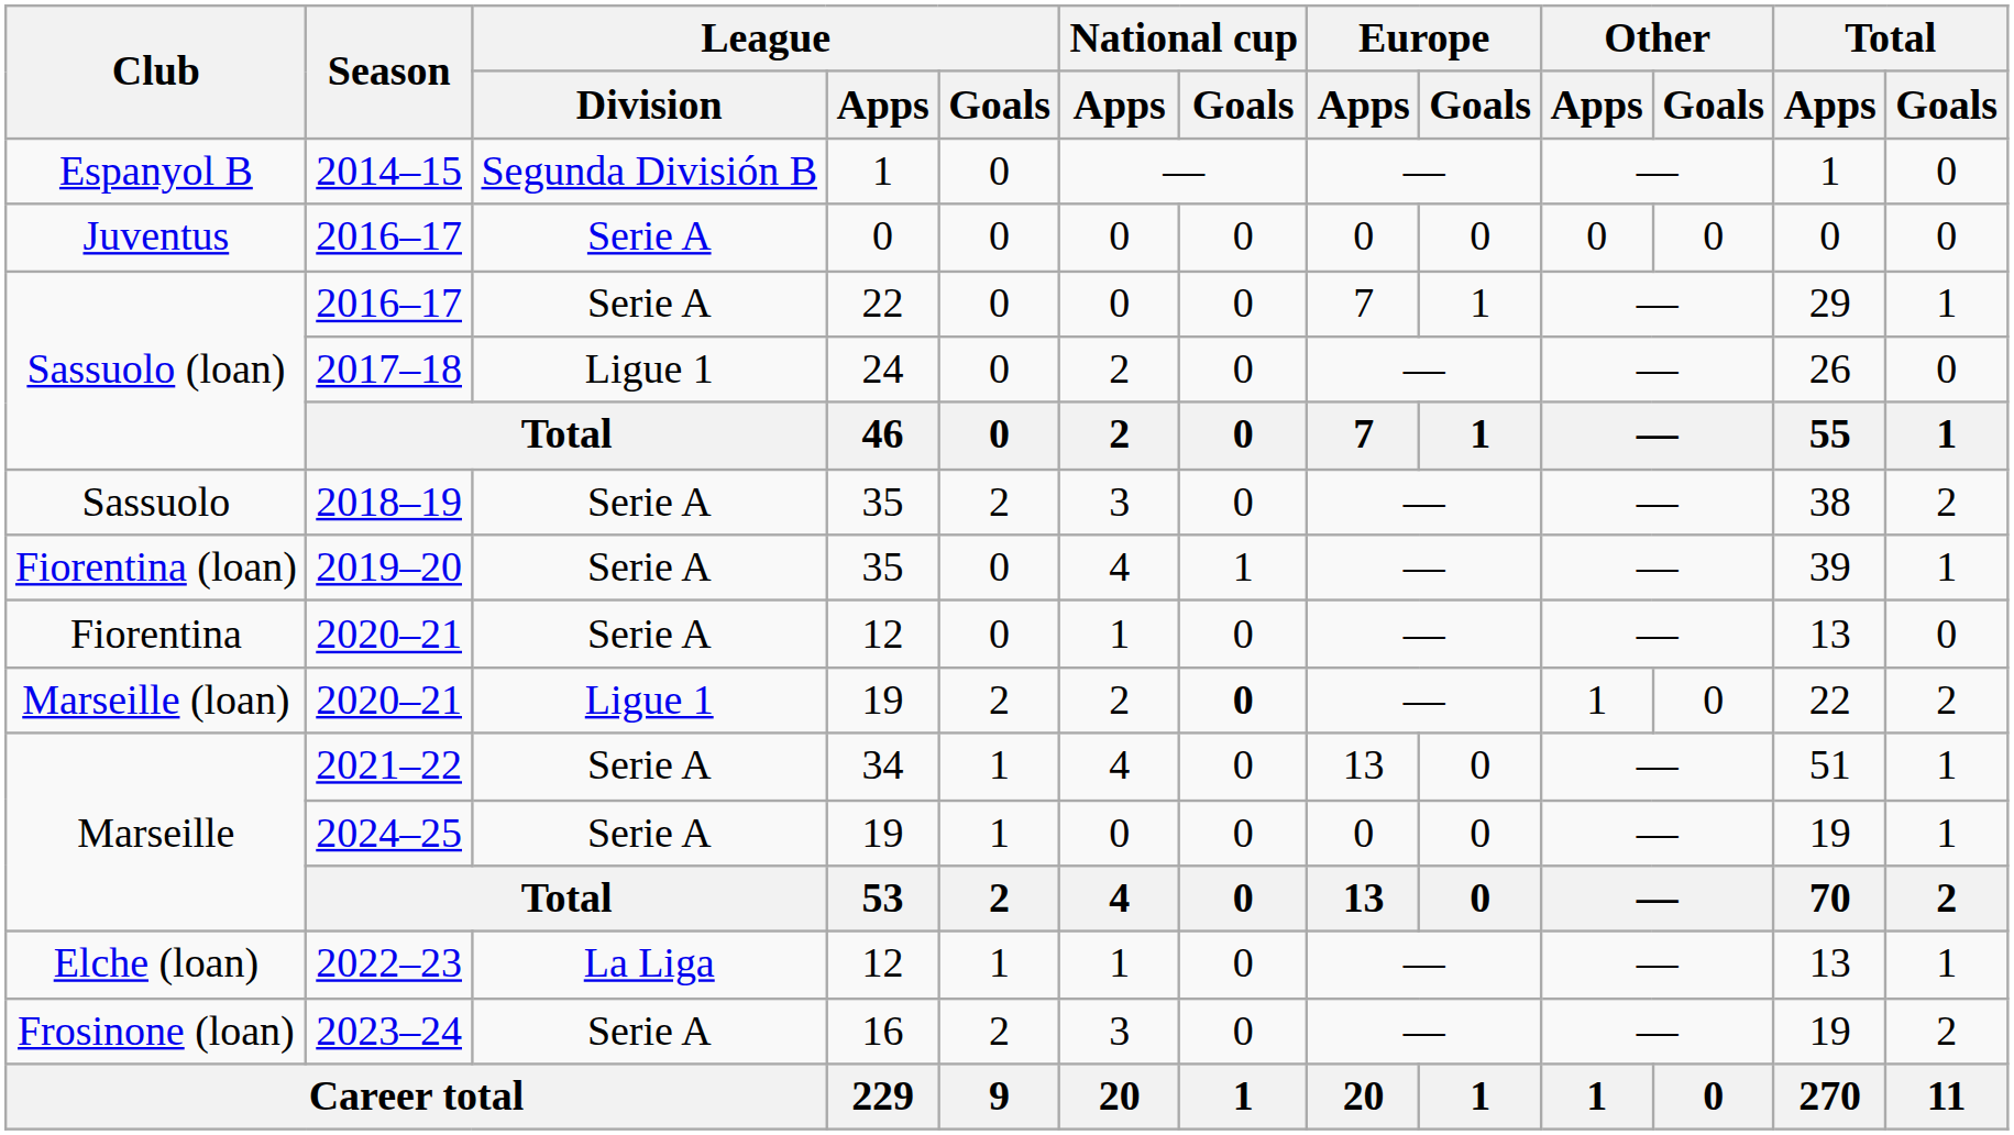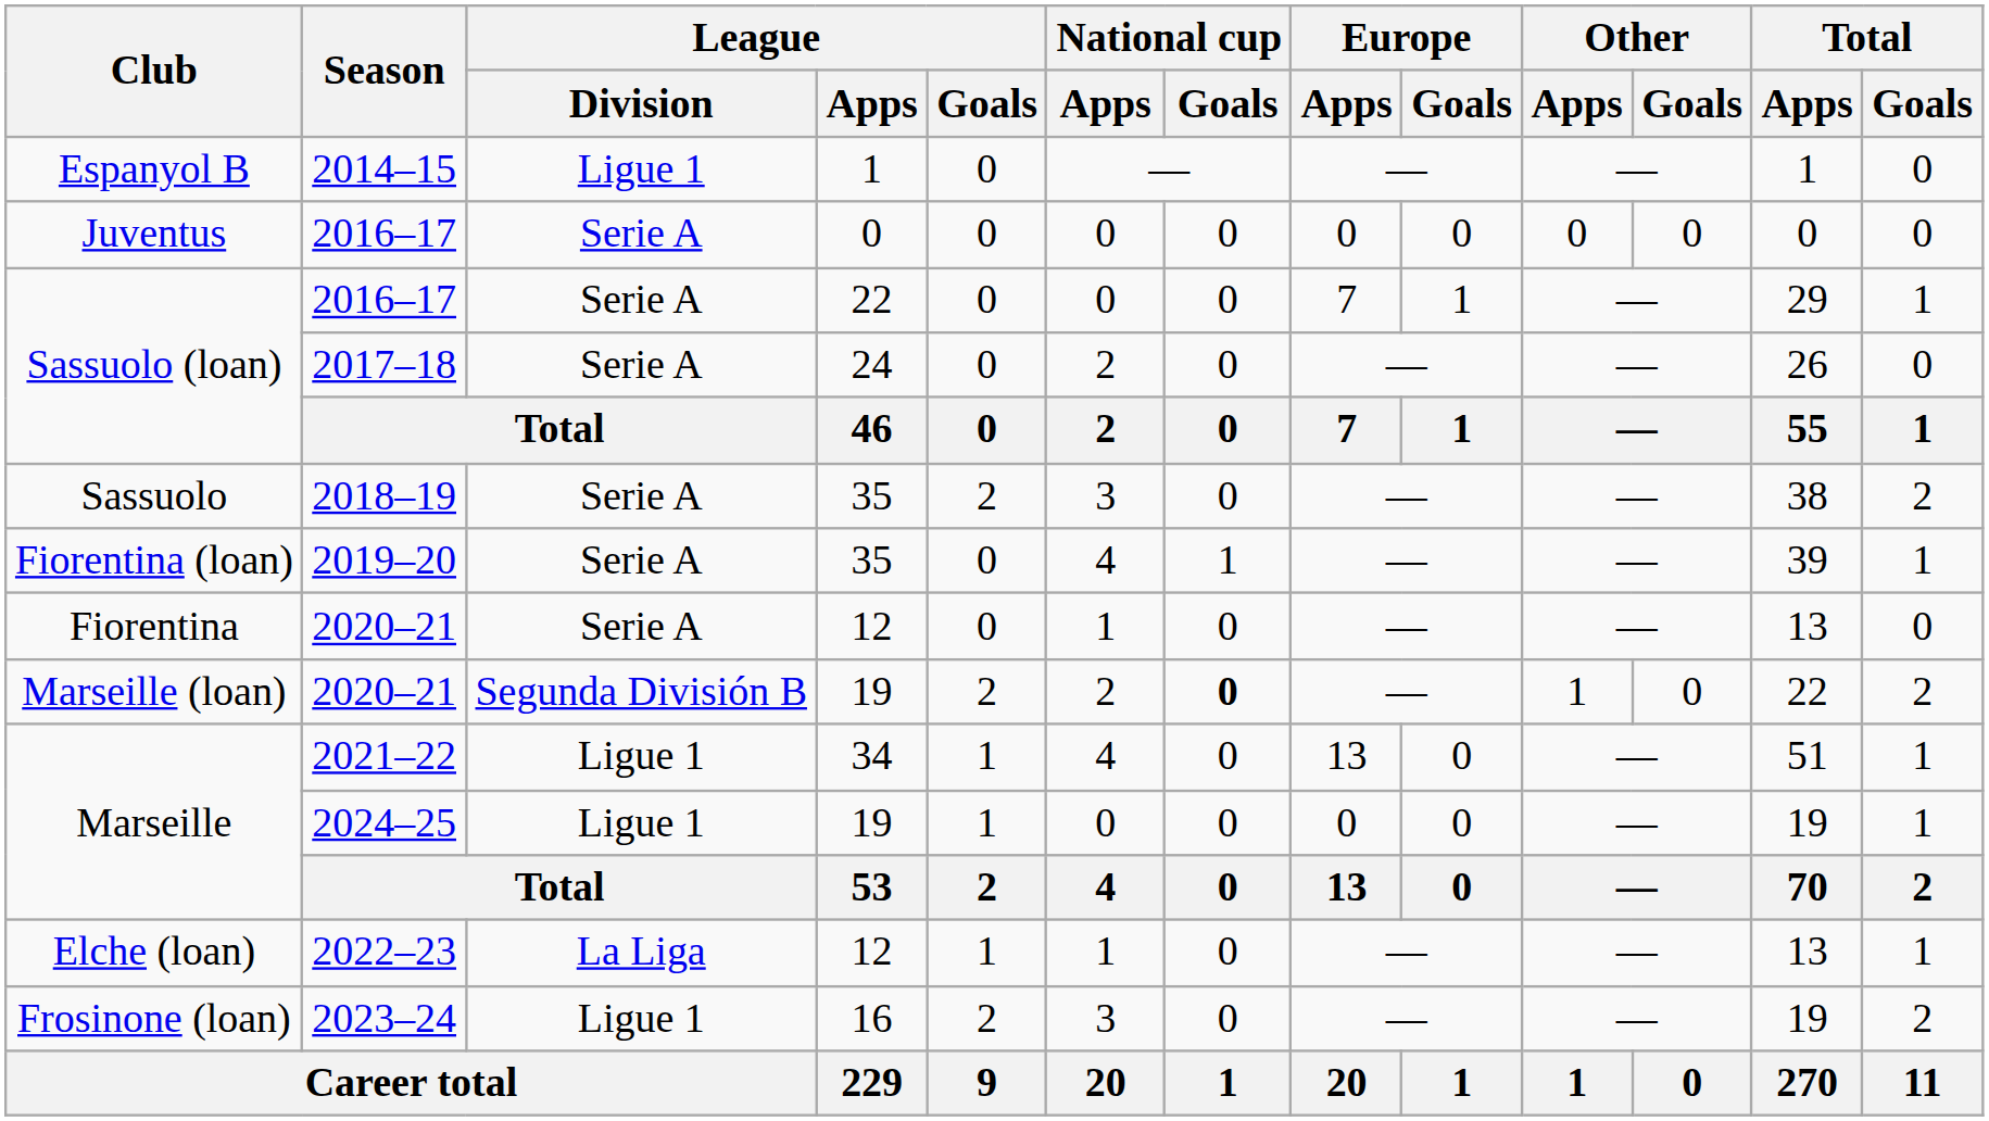 <table class="wikitable" style="text-align: center">
 <tr>
 <th rowspan="2">Club</th>
 <th rowspan="2">Season</th>
 <th colspan="3">League</th>
 <th colspan="2">National cup</th>
 <th colspan="2">Europe</th>
 <th colspan="2">Other</th>
 <th colspan="2">Total</th>
 </tr>
 <tr>
 <th>Division</th>
 <th>Apps</th>
 <th>Goals</th>
 <th>Apps</th>
 <th>Goals</th>
 <th>Apps</th>
 <th>Goals</th>
 <th>Apps</th>
 <th>Goals</th>
 <th>Apps</th>
 <th>Goals</th>
 </tr>
 <tr>
 <td><a href='#'>Espanyol B</a></td>
 <td><a href='#'>2014–15</a></td>
-<td><a href='#'>Segunda División B</a></td>
+<td><a href='#'>Ligue 1</a></td>
 <td>1</td>
 <td>0</td>
 <td colspan="2">—</td>
 <td colspan="2">—</td>
 <td colspan="2">—</td>
 <td>1</td>
 <td>0</td>
 </tr>
 <tr>
 <td><a href='#'>Juventus</a></td>
 <td><a href='#'>2016–17</a></td>
 <td><a href='#'>Serie A</a></td>
 <td>0</td>
 <td>0</td>
 <td>0</td>
 <td>0</td>
 <td>0</td>
 <td>0</td>
 <td>0</td>
 <td>0</td>
 <td>0</td>
 <td>0</td>
 </tr>
 <tr>
 <td rowspan="3"><a href='#'>Sassuolo</a> (loan)</td>
 <td><a href='#'>2016–17</a></td>
 <td>Serie A</td>
 <td>22</td>
 <td>0</td>
 <td>0</td>
 <td>0</td>
 <td>7</td>
 <td>1</td>
 <td colspan="2">—</td>
 <td>29</td>
 <td>1</td>
 </tr>
 <tr>
 <td><a href='#'>2017–18</a></td>
-<td>Ligue 1</td>
+<td>Serie A</td>
 <td>24</td>
 <td>0</td>
 <td>2</td>
 <td>0</td>
 <td colspan="2">—</td>
 <td colspan="2">—</td>
 <td>26</td>
 <td>0</td>
 </tr>
 <tr>
 <th colspan="2">Total</th>
 <th>46</th>
 <th>0</th>
 <th>2</th>
 <th>0</th>
 <th>7</th>
 <th>1</th>
 <th colspan="2">—</th>
 <th>55</th>
 <th>1</th>
 </tr>
 <tr>
 <td>Sassuolo</td>
 <td><a href='#'>2018–19</a></td>
 <td>Serie A</td>
 <td>35</td>
 <td>2</td>
 <td>3</td>
 <td>0</td>
 <td colspan="2">—</td>
 <td colspan="2">—</td>
 <td>38</td>
 <td>2</td>
 </tr>
 <tr>
 <td><a href='#'>Fiorentina</a> (loan)</td>
 <td><a href='#'>2019–20</a></td>
 <td>Serie A</td>
 <td>35</td>
 <td>0</td>
 <td>4</td>
 <td>1</td>
 <td colspan="2">—</td>
 <td colspan="2">—</td>
 <td>39</td>
 <td>1</td>
 </tr>
 <tr>
 <td>Fiorentina</td>
 <td><a href='#'>2020–21</a></td>
 <td>Serie A</td>
 <td>12</td>
 <td>0</td>
 <td>1</td>
 <td>0</td>
 <td colspan="2">—</td>
 <td colspan="2">—</td>
 <td>13</td>
 <td>0</td>
 </tr>
 <tr>
 <td><a href='#'>Marseille</a> (loan)</td>
 <td><a href='#'>2020–21</a></td>
-<td><a href='#'>Ligue 1</a></td>
+<td><a href='#'>Segunda División B</a></td>
 <td>19</td>
 <td>2</td>
 <td>2</td>
 <td><strong>0</strong></td>
 <td colspan="2">—</td>
 <td>1</td>
 <td>0</td>
 <td>22</td>
 <td>2</td>
 </tr>
 <tr>
 <td rowspan="3">Marseille</td>
 <td><a href='#'>2021–22</a></td>
-<td>Serie A</td>
+<td>Ligue 1</td>
 <td>34</td>
 <td>1</td>
 <td>4</td>
 <td>0</td>
 <td>13</td>
 <td>0</td>
 <td colspan="2">—</td>
 <td>51</td>
 <td>1</td>
 </tr>
 <tr>
 <td><a href='#'>2024–25</a></td>
-<td>Serie A</td>
+<td>Ligue 1</td>
 <td>19</td>
 <td>1</td>
 <td>0</td>
 <td>0</td>
 <td>0</td>
 <td>0</td>
 <td colspan="2">—</td>
 <td>19</td>
 <td>1</td>
 </tr>
 <tr>
 <th colspan="2">Total</th>
 <th>53</th>
 <th>2</th>
 <th>4</th>
 <th>0</th>
 <th>13</th>
 <th>0</th>
 <th colspan="2">—</th>
 <th>70</th>
 <th>2</th>
 </tr>
 <tr>
 <td><a href='#'>Elche</a> (loan)</td>
 <td><a href='#'>2022–23</a></td>
 <td><a href='#'>La Liga</a></td>
 <td>12</td>
 <td>1</td>
 <td>1</td>
 <td>0</td>
 <td colspan="2">—</td>
 <td colspan="2">—</td>
 <td>13</td>
 <td>1</td>
 </tr>
 <tr>
 <td><a href='#'>Frosinone</a> (loan)</td>
 <td><a href='#'>2023–24</a></td>
-<td>Serie A</td>
+<td>Ligue 1</td>
 <td>16</td>
 <td>2</td>
 <td>3</td>
 <td>0</td>
 <td colspan="2">—</td>
 <td colspan="2">—</td>
 <td>19</td>
 <td>2</td>
 </tr>
 <tr>
 <th colspan="3">Career total</th>
 <th>229</th>
 <th>9</th>
 <th>20</th>
 <th>1</th>
 <th>20</th>
 <th>1</th>
 <th>1</th>
 <th>0</th>
 <th>270</th>
 <th>11</th>
 </tr>
 </table>
